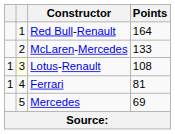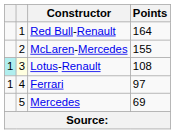 <table class="wikitable" style="font-size: 85%;">
 <tr>
 <th></th>
 <th></th>
 <th>Constructor</th>
 <th>Points</th>
 </tr>
 <tr>
 <td align="left"></td>
 <td align="center">1</td>
 <td> <a href='#'>Red Bull</a>-<a href='#'>Renault</a></td>
 <td align="left">164</td>
 </tr>
 <tr>
 <td align="left"></td>
 <td align="center">2</td>
 <td> <a href='#'>McLaren</a>-<a href='#'>Mercedes</a></td>
-<td align="left">133</td>
+<td align="left">155</td>
 </tr>
 <tr>
-<td align="left">1</td>
+<td align="left" style="background: paleturquoise;">1</td>
 <td align="center" style="background: lightyellow;">3</td>
 <td> <a href='#'>Lotus</a>-<a href='#'>Renault</a></td>
 <td align="left">108</td>
 </tr>
 <tr>
 <td align="left">1</td>
 <td align="center">4</td>
 <td> <a href='#'>Ferrari</a></td>
-<td align="left">81</td>
+<td align="left">97</td>
 </tr>
 <tr>
 <td align="left"></td>
 <td align="center">5</td>
 <td> <a href='#'>Mercedes</a></td>
 <td align="left">69</td>
 </tr>
 <tr>
 <th colspan=4>Source: </th>
 </tr>
 </table>
